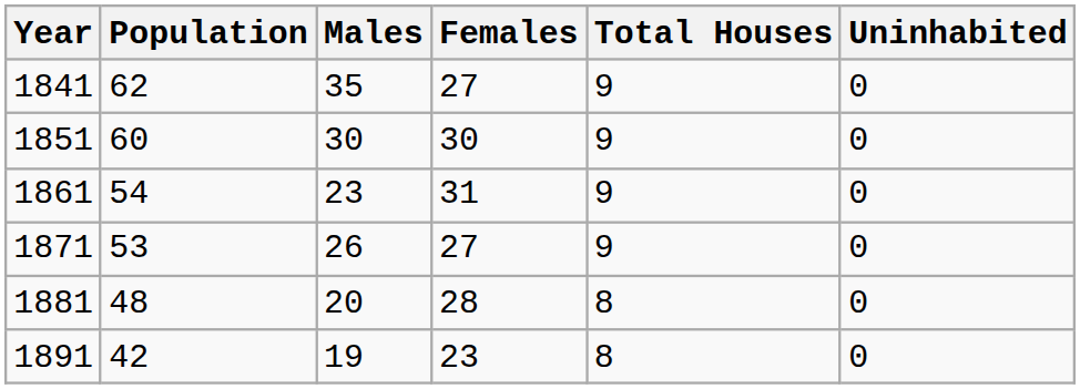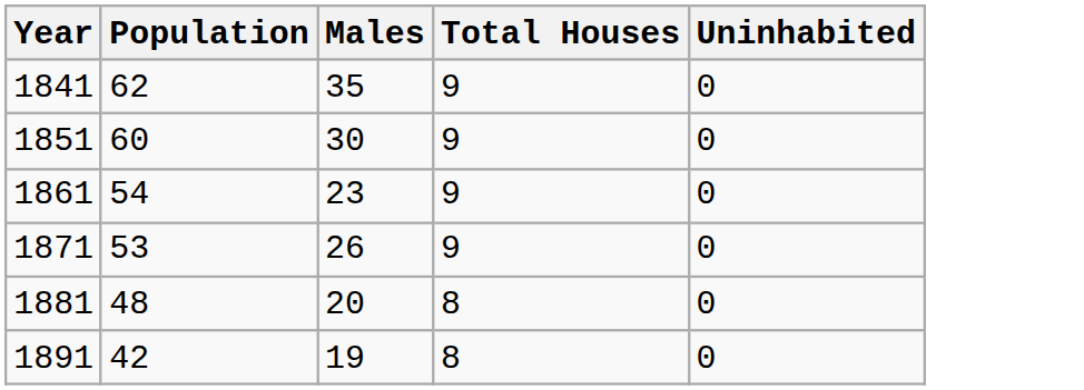 <table class="wikitable">
 <tr>
 <th>Year</th>
 <th>Population</th>
 <th>Males</th>
-<th>Females</th>
 <th>Total Houses</th>
 <th>Uninhabited</th>
 </tr>
 <tr>
 <td>1841</td>
 <td>62</td>
 <td>35</td>
-<td>27</td>
 <td>9</td>
 <td>0</td>
 </tr>
 <tr>
 <td>1851</td>
 <td>60</td>
-<td>30</td>
 <td>30</td>
 <td>9</td>
 <td>0</td>
 </tr>
 <tr>
 <td>1861</td>
 <td>54</td>
 <td>23</td>
-<td>31</td>
 <td>9</td>
 <td>0</td>
 </tr>
 <tr>
 <td>1871</td>
 <td>53</td>
 <td>26</td>
-<td>27</td>
 <td>9</td>
 <td>0</td>
 </tr>
 <tr>
 <td>1881</td>
 <td>48</td>
 <td>20</td>
-<td>28</td>
 <td>8</td>
 <td>0</td>
 </tr>
 <tr>
 <td>1891</td>
 <td>42</td>
 <td>19</td>
-<td>23</td>
 <td>8</td>
 <td>0</td>
 </tr>
 </table>
